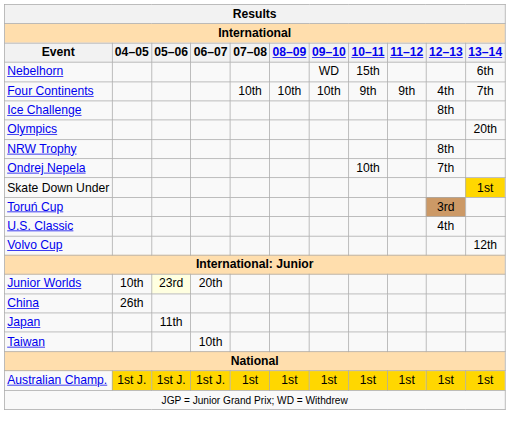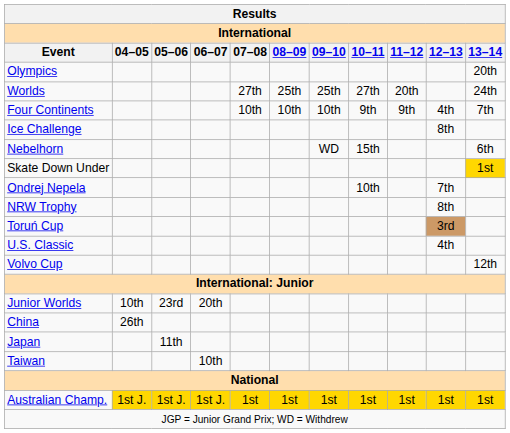 <table class="wikitable" style="text-align:center">
 <tr>
 <th colspan=11 align=center><strong>Results</strong></th>
 </tr>
 <tr>
 <th style="background-color: #ffdead; " colspan=11 align=center><strong>International</strong></th>
 </tr>
 <tr>
 <th>Event</th>
 <th>04–05</th>
 <th>05–06</th>
 <th>06–07</th>
 <th>07–08</th>
 <th><a href='#'>08–09</a></th>
 <th><a href='#'>09–10</a></th>
 <th><a href='#'>10–11</a></th>
 <th><a href='#'>11–12</a></th>
 <th><a href='#'>12–13</a></th>
 <th><a href='#'>13–14</a></th>
 </tr>
 <tr>
-<td align=left><a href='#'>Nebelhorn</a></td>
+<td align=left><a href='#'>Olympics</a></td>
 <td></td>
 <td></td>
 <td></td>
 <td></td>
 <td></td>
-<td>WD</td>
-<td>15th</td>
 <td></td>
 <td></td>
-<td>6th</td>
+<td></td>
+<td></td>
+<td>20th</td>
+</tr>
+<tr>
+<td align=left><a href='#'>Worlds</a></td>
+<td></td>
+<td></td>
+<td></td>
+<td>27th</td>
+<td>25th</td>
+<td>25th</td>
+<td>27th</td>
+<td>20th</td>
+<td></td>
+<td>24th</td>
 </tr>
 <tr>
 <td align=left><a href='#'>Four Continents</a></td>
 <td></td>
 <td></td>
 <td></td>
 <td>10th</td>
 <td>10th</td>
 <td>10th</td>
 <td>9th</td>
 <td>9th</td>
 <td>4th</td>
 <td>7th</td>
 </tr>
 <tr>
 <td align=left><a href='#'>Ice Challenge</a></td>
 <td></td>
 <td></td>
 <td></td>
 <td></td>
 <td></td>
 <td></td>
 <td></td>
 <td></td>
 <td>8th</td>
 <td></td>
 </tr>
 <tr>
-<td align=left><a href='#'>Olympics</a></td>
+<td align=left><a href='#'>Nebelhorn</a></td>
+<td></td>
+<td></td>
+<td></td>
+<td></td>
+<td></td>
+<td>WD</td>
+<td>15th</td>
+<td></td>
+<td></td>
+<td>6th</td>
+</tr>
+<tr>
+<td align=left>Skate Down Under</td>
 <td></td>
 <td></td>
 <td></td>
 <td></td>
 <td></td>
 <td></td>
 <td></td>
 <td></td>
 <td></td>
-<td>20th</td>
-</tr>
-<tr>
-<td align=left><a href='#'>NRW Trophy</a></td>
-<td></td>
-<td></td>
-<td></td>
-<td></td>
-<td></td>
-<td></td>
-<td></td>
-<td></td>
-<td>8th</td>
-<td></td>
+<td bgcolor=gold>1st</td>
 </tr>
 <tr>
 <td align=left><a href='#'>Ondrej Nepela</a></td>
 <td></td>
 <td></td>
 <td></td>
 <td></td>
 <td></td>
 <td></td>
 <td>10th</td>
 <td></td>
 <td>7th</td>
 <td></td>
 </tr>
 <tr>
-<td align=left>Skate Down Under</td>
+<td align=left><a href='#'>NRW Trophy</a></td>
 <td></td>
 <td></td>
 <td></td>
 <td></td>
 <td></td>
 <td></td>
 <td></td>
 <td></td>
+<td>8th</td>
 <td></td>
-<td bgcolor=gold>1st</td>
 </tr>
 <tr>
 <td align=left><a href='#'>Toruń Cup</a></td>
 <td></td>
 <td></td>
 <td></td>
 <td></td>
 <td></td>
 <td></td>
 <td></td>
 <td></td>
 <td bgcolor=cc9966>3rd</td>
 <td></td>
 </tr>
 <tr>
 <td align=left><a href='#'>U.S. Classic</a></td>
 <td></td>
 <td></td>
 <td></td>
 <td></td>
 <td></td>
 <td></td>
 <td></td>
 <td></td>
 <td>4th</td>
 <td></td>
 </tr>
 <tr>
 <td align=left><a href='#'>Volvo Cup</a></td>
 <td></td>
 <td></td>
 <td></td>
 <td></td>
 <td></td>
 <td></td>
 <td></td>
 <td></td>
 <td></td>
 <td>12th</td>
 </tr>
 <tr>
 <th style="background-color: #ffdead; " colspan=11 align=center><strong>International: Junior</strong></th>
 </tr>
 <tr>
 <td align=left><a href='#'>Junior Worlds</a></td>
 <td>10th</td>
-<td style="background: lightyellow;">23rd</td>
+<td>23rd</td>
 <td>20th</td>
 <td></td>
 <td></td>
 <td></td>
 <td></td>
 <td></td>
 <td></td>
 <td></td>
 </tr>
 <tr>
 <td align=left> <a href='#'>China</a></td>
 <td>26th</td>
 <td></td>
 <td></td>
 <td></td>
 <td></td>
 <td></td>
 <td></td>
 <td></td>
 <td></td>
 <td></td>
 </tr>
 <tr>
 <td align=left> <a href='#'>Japan</a></td>
 <td></td>
 <td>11th</td>
 <td></td>
 <td></td>
 <td></td>
 <td></td>
 <td></td>
 <td></td>
 <td></td>
 <td></td>
 </tr>
 <tr>
 <td align=left> <a href='#'>Taiwan</a></td>
 <td></td>
 <td></td>
 <td>10th</td>
 <td></td>
 <td></td>
 <td></td>
 <td></td>
 <td></td>
 <td></td>
 <td></td>
 </tr>
 <tr>
 <th style="background-color: #ffdead; " colspan=11 align=center><strong>National</strong></th>
 </tr>
 <tr>
 <td align=left><a href='#'>Australian Champ.</a></td>
 <td bgcolor=gold>1st J.</td>
 <td bgcolor=gold>1st J.</td>
 <td bgcolor=gold>1st J.</td>
 <td bgcolor=gold>1st</td>
 <td bgcolor=gold>1st</td>
 <td bgcolor=gold>1st</td>
 <td bgcolor=gold>1st</td>
 <td bgcolor=gold>1st</td>
 <td bgcolor=gold>1st</td>
 <td bgcolor=gold>1st</td>
 </tr>
 <tr>
 <td colspan=11 align=center><small> JGP = Junior Grand Prix; WD = Withdrew </small></td>
 </tr>
 </table>
